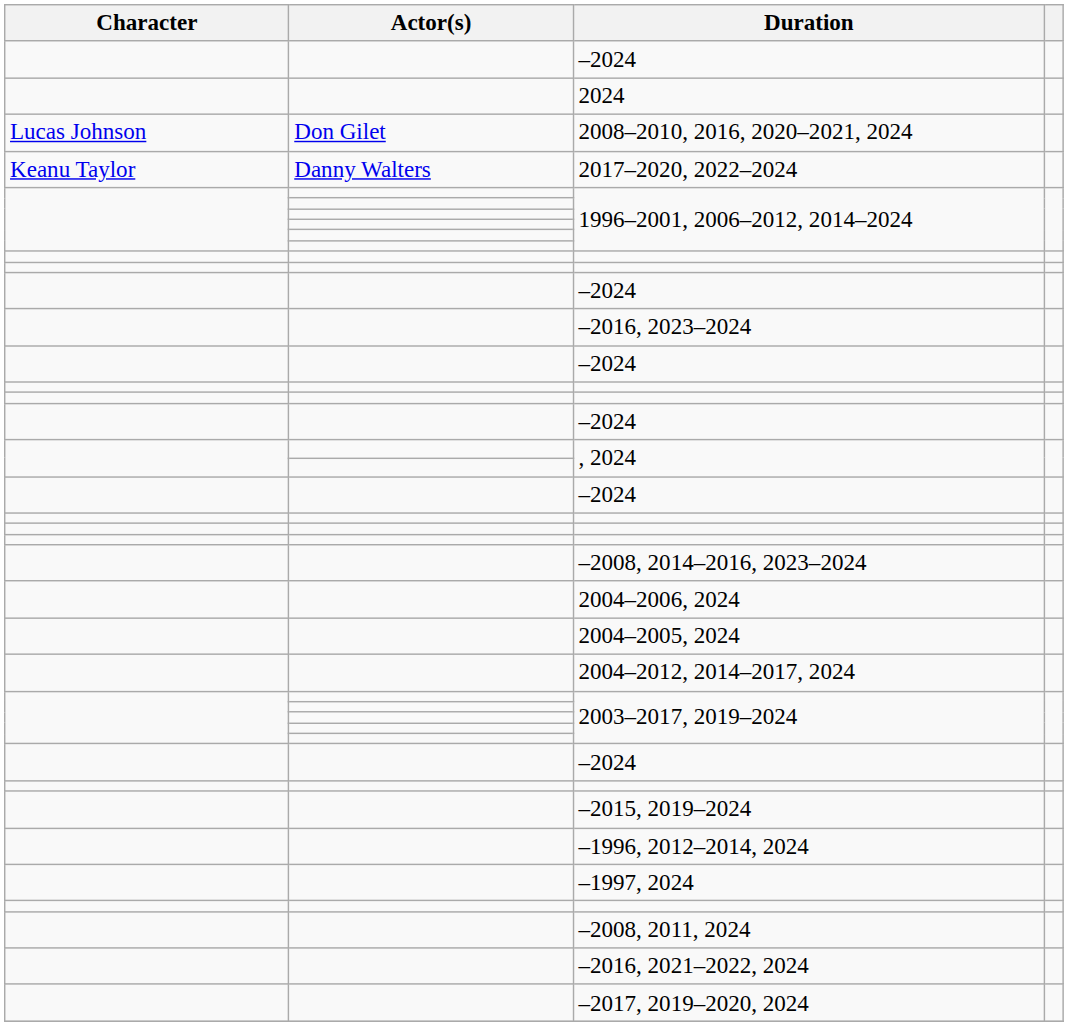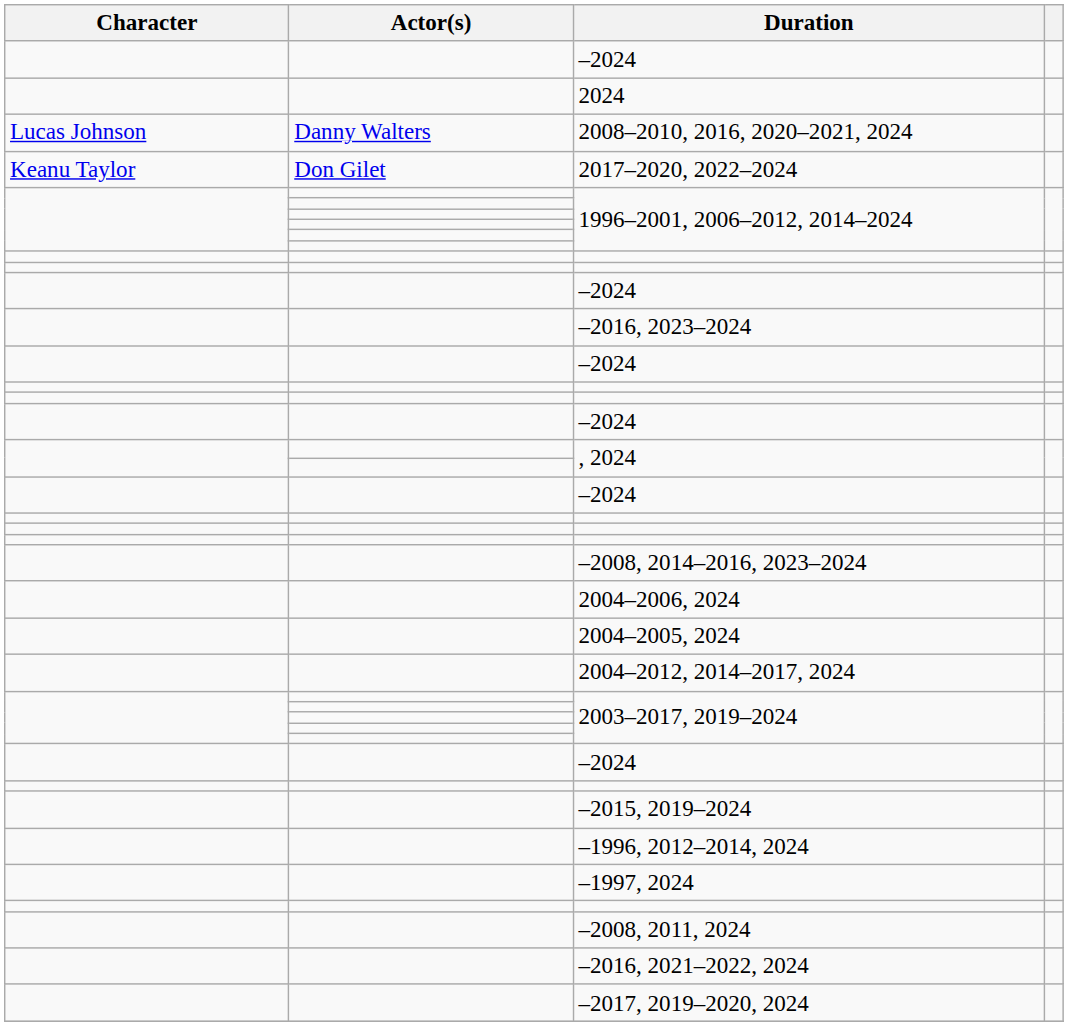 <table class="wikitable sortable">
 <tr>
 <th scope="col" style="width:190px;">Character</th>
 <th scope="col" style="width:190px;">Actor(s)</th>
 <th scope="col" style="width:320px;">Duration</th>
 <th scope="col" style="width:5px;"></th>
 </tr>
 <tr>
 <td></td>
 <td></td>
 <td>–2024</td>
 <td align="center"></td>
 </tr>
 <tr>
 <td></td>
 <td></td>
 <td>2024</td>
 <td align="center"></td>
 </tr>
 <tr>
 <td><a href='#'>Lucas Johnson</a></td>
-<td><a href='#'>Don Gilet</a></td>
+<td><a href='#'>Danny Walters</a></td>
 <td>2008–2010, 2016, 2020–2021, 2024</td>
 <td style="text-align:center;"></td>
 </tr>
 <tr>
 <td><a href='#'>Keanu Taylor</a></td>
-<td><a href='#'>Danny Walters</a></td>
+<td><a href='#'>Don Gilet</a></td>
 <td>2017–2020, 2022–2024</td>
 <td></td>
 </tr>
 <tr>
 <td rowspan="6"></td>
 <td></td>
 <td rowspan="6">1996–2001, 2006–2012, 2014–2024</td>
 <td rowspan="6" align="center"></td>
 </tr>
 <tr>
 <td></td>
 </tr>
 <tr>
 <td></td>
 </tr>
 <tr>
 <td></td>
 </tr>
 <tr>
 <td></td>
 </tr>
 <tr>
 <td></td>
 </tr>
 <tr>
 <td></td>
 <td></td>
 <td></td>
 <td align="center"></td>
 </tr>
 <tr>
 <td></td>
 <td></td>
 <td></td>
 <td align="center"></td>
 </tr>
 <tr>
 <td></td>
 <td></td>
 <td>–2024</td>
 <td align="center"></td>
 </tr>
 <tr>
 <td></td>
 <td></td>
 <td>–2016, 2023–2024</td>
 <td align="center"></td>
 </tr>
 <tr>
 <td></td>
 <td></td>
 <td>–2024</td>
 <td align="center"></td>
 </tr>
 <tr>
 <td></td>
 <td></td>
 <td></td>
 <td align="center"></td>
 </tr>
 <tr>
 <td></td>
 <td></td>
 <td></td>
 <td align="center"></td>
 </tr>
 <tr>
 <td></td>
 <td></td>
 <td>–2024</td>
 <td align="center"></td>
 </tr>
 <tr>
 <td rowspan="2"></td>
 <td></td>
 <td rowspan="2">, 2024</td>
 <td style="text-align:center;" rowspan="2"></td>
 </tr>
 <tr>
 <td></td>
 </tr>
 <tr>
 <td></td>
 <td></td>
 <td>–2024</td>
 <td style="text-align:center;"></td>
 </tr>
 <tr>
 <td></td>
 <td></td>
 <td></td>
 <td style="text-align:center;"></td>
 </tr>
 <tr>
 <td></td>
 <td></td>
 <td></td>
 <td align="center"></td>
 </tr>
 <tr>
 <td></td>
 <td></td>
 <td></td>
 <td align="center"></td>
 </tr>
 <tr>
 <td></td>
 <td></td>
 <td>–2008, 2014–2016, 2023–2024</td>
 <td align="center"></td>
 </tr>
 <tr>
 <td></td>
 <td></td>
 <td>2004–2006, 2024</td>
 <td align="center"></td>
 </tr>
 <tr>
 <td></td>
 <td></td>
 <td>2004–2005, 2024</td>
 <td align="center"></td>
 </tr>
 <tr>
 <td></td>
 <td></td>
 <td>2004–2012, 2014–2017, 2024</td>
 <td style="text-align:center;"></td>
 </tr>
 <tr>
 <td rowspan="5"></td>
 <td></td>
 <td rowspan="5">2003–2017, 2019–2024</td>
 <td rowspan="5" align="center"></td>
 </tr>
 <tr>
 <td></td>
 </tr>
 <tr>
 <td></td>
 </tr>
 <tr>
 <td></td>
 </tr>
 <tr>
 <td></td>
 </tr>
 <tr>
 <td></td>
 <td></td>
 <td>–2024</td>
 <td align="center"></td>
 </tr>
 <tr>
 <td></td>
 <td></td>
 <td></td>
 <td align="center"></td>
 </tr>
 <tr>
 <td></td>
 <td></td>
 <td>–2015, 2019–2024</td>
 <td align="center"></td>
 </tr>
 <tr>
 <td></td>
 <td></td>
 <td>–1996, 2012–2014, 2024</td>
 <td align="center"></td>
 </tr>
 <tr>
 <td></td>
 <td></td>
 <td>–1997, 2024</td>
 <td align="center"></td>
 </tr>
 <tr>
 <td></td>
 <td></td>
 <td></td>
 <td align="center"></td>
 </tr>
 <tr>
 <td></td>
 <td></td>
 <td>–2008, 2011, 2024</td>
 <td style="text-align:center;"></td>
 </tr>
 <tr>
 <td></td>
 <td></td>
 <td>–2016, 2021–2022, 2024</td>
 <td align="center"></td>
 </tr>
 <tr>
 <td></td>
 <td></td>
 <td>–2017, 2019–2020, 2024</td>
 <td align="center"></td>
 </tr>
 <tr>
 </tr>
 </table>
